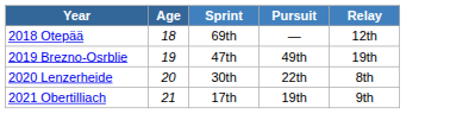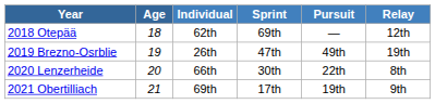 <table class="wikitable" style="font-size:95%; text-align:center; border:grey solid 1px; border-collapse:collapse; background:#ffffff;">
 <tr>
 <th style="background-color:#369; color:white;    width:160px;">Year</th>
 <th style="background-color:#369; color:white;    width:40px;">Age</th>
+<th style="background-color:#4180be; color:white; width:75px;">Individual</th>
 <th style="background-color:#4180be; color:white; width:75px;">Sprint</th>
 <th style="background-color:#4180be; color:white; width:75px;">Pursuit</th>
 <th style="background-color:#4180be; color:white; width:75px;">Relay</th>
 </tr>
 <tr>
 <td align=left> <a href='#'>2018 Otepää</a></td>
 <td><em>18</em></td>
+<td>62th</td>
 <td>69th</td>
 <td>—</td>
 <td>12th</td>
 </tr>
 <tr>
 <td align=left> <a href='#'>2019 Brezno-Osrblie</a></td>
 <td><em>19</em></td>
+<td>26th</td>
 <td>47th</td>
 <td>49th</td>
 <td>19th</td>
 </tr>
 <tr>
 <td align=left> <a href='#'>2020 Lenzerheide</a></td>
 <td><em>20</em></td>
+<td>66th</td>
 <td>30th</td>
 <td>22th</td>
 <td>8th</td>
 </tr>
 <tr>
 <td align=left> <a href='#'>2021 Obertilliach</a></td>
 <td><em>21</em></td>
+<td>69th</td>
 <td>17th</td>
 <td>19th</td>
 <td>9th</td>
 </tr>
 </table>
